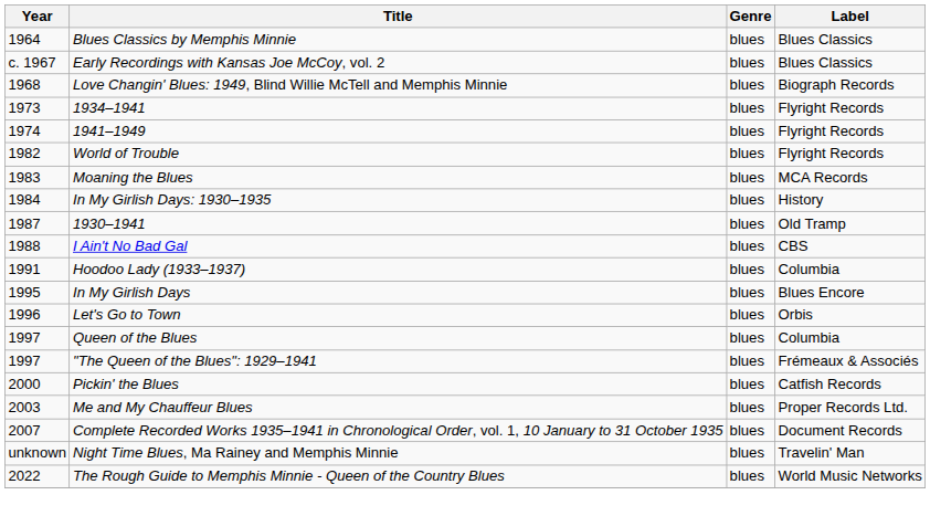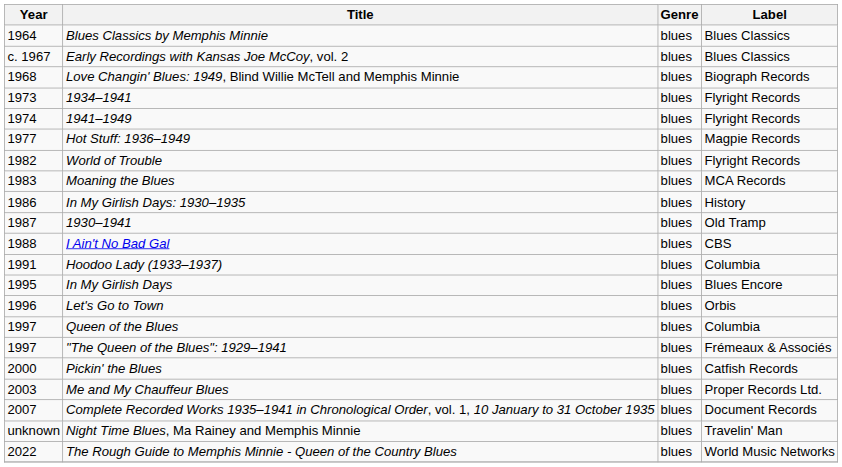 <table class="wikitable">
 <tr>
 <th>Year</th>
 <th>Title</th>
 <th>Genre</th>
 <th>Label</th>
 </tr>
 <tr>
 <td>1964</td>
 <td><em>Blues Classics by Memphis Minnie</em></td>
 <td>blues</td>
 <td>Blues Classics</td>
 </tr>
 <tr>
 <td>c. 1967</td>
 <td><em>Early Recordings with Kansas Joe McCoy</em>, vol. 2</td>
 <td>blues</td>
 <td>Blues Classics</td>
 </tr>
 <tr>
 <td>1968</td>
 <td><em>Love Changin' Blues: 1949</em>, Blind Willie McTell and Memphis Minnie</td>
 <td>blues</td>
 <td>Biograph Records</td>
 </tr>
 <tr>
 <td>1973</td>
 <td><em>1934–1941</em></td>
 <td>blues</td>
 <td>Flyright Records</td>
 </tr>
 <tr>
 <td>1974</td>
 <td><em>1941–1949</em></td>
 <td>blues</td>
 <td>Flyright Records</td>
 </tr>
 <tr>
+<td>1977</td>
+<td><em>Hot Stuff: 1936–1949</em></td>
+<td>blues</td>
+<td>Magpie Records</td>
+</tr>
+<tr>
 <td>1982</td>
 <td><em>World of Trouble</em></td>
 <td>blues</td>
 <td>Flyright Records</td>
 </tr>
 <tr>
 <td>1983</td>
 <td><em>Moaning the Blues</em></td>
 <td>blues</td>
 <td>MCA Records</td>
 </tr>
 <tr>
-<td>1984</td>
+<td>1986</td>
 <td><em>In My Girlish Days: 1930–1935</em></td>
 <td>blues</td>
 <td>History</td>
 </tr>
 <tr>
 <td>1987</td>
 <td><em>1930–1941</em></td>
 <td>blues</td>
 <td>Old Tramp</td>
 </tr>
 <tr>
 <td>1988</td>
 <td><em><a href='#'>I Ain't No Bad Gal</a></em></td>
 <td>blues</td>
 <td>CBS</td>
 </tr>
 <tr>
 <td>1991</td>
 <td><em>Hoodoo Lady (1933–1937)</em></td>
 <td>blues</td>
 <td>Columbia</td>
 </tr>
 <tr>
 <td>1995</td>
 <td><em>In My Girlish Days</em></td>
 <td>blues</td>
 <td>Blues Encore</td>
 </tr>
 <tr>
 <td>1996</td>
 <td><em>Let's Go to Town</em></td>
 <td>blues</td>
 <td>Orbis</td>
 </tr>
 <tr>
 <td>1997</td>
 <td><em>Queen of the Blues</em></td>
 <td>blues</td>
 <td>Columbia</td>
 </tr>
 <tr>
 <td>1997</td>
 <td><em>"The Queen of the Blues": 1929–1941</em></td>
 <td>blues</td>
 <td>Frémeaux & Associés</td>
 </tr>
 <tr>
 <td>2000</td>
 <td><em>Pickin' the Blues</em></td>
 <td>blues</td>
 <td>Catfish Records</td>
 </tr>
 <tr>
 <td>2003</td>
 <td><em>Me and My Chauffeur Blues</em></td>
 <td>blues</td>
 <td>Proper Records Ltd.</td>
 </tr>
 <tr>
 <td>2007</td>
 <td><em>Complete Recorded Works 1935–1941 in Chronological Order</em>, vol. 1, <em>10 January to 31 October 1935</em></td>
 <td>blues</td>
 <td>Document Records</td>
 </tr>
 <tr>
 <td>unknown</td>
 <td><em>Night Time Blues</em>, Ma Rainey and Memphis Minnie</td>
 <td>blues</td>
 <td>Travelin' Man</td>
 </tr>
 <tr>
 <td>2022</td>
 <td><em>The Rough Guide to Memphis Minnie - Queen of the Country Blues</td>
 <td>blues</td>
 <td>World Music Networks</td>
 </tr>
 <tr>
 </tr>
 </table>
